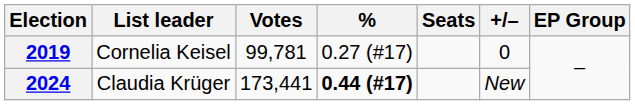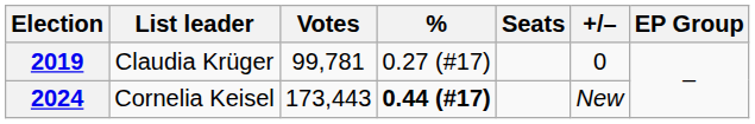 <table class="wikitable sortable" style="text-align:center;">
 <tr>
 <th>Election</th>
 <th>List leader</th>
 <th>Votes</th>
 <th>%</th>
 <th>Seats</th>
 <th>+/–</th>
 <th>EP Group</th>
 </tr>
 <tr>
 <th><a href='#'>2019</a></th>
-<td>Cornelia Keisel</td>
+<td>Claudia Krüger</td>
 <td>99,781</td>
 <td>0.27 (#17)</td>
 <td></td>
 <td> 0</td>
 <td rowspan=2>–</td>
 </tr>
 <tr>
 <th><a href='#'>2024</a></th>
-<td>Claudia Krüger</td>
-<td>173,441</td>
+<td>Cornelia Keisel</td>
+<td>173,443</td>
 <td><strong>0.44 (#17)</strong></td>
 <td></td>
 <td><em>New</em></td>
 </tr>
 </table>
